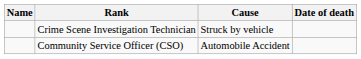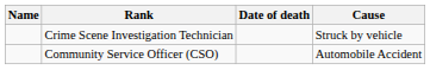 <table class="wikitable sortable">
 <tr>
 <th>Name</th>
 <th>Rank</th>
+<th>Date of death</th>
 <th>Cause</th>
-<th>Date of death</th>
 </tr>
 <tr>
 <td></td>
 <td>Crime Scene Investigation Technician</td>
+<td></td>
 <td>Struck by vehicle</td>
-<td></td>
 </tr>
 <tr>
 <td></td>
 <td>Community Service Officer (CSO)</td>
+<td></td>
 <td>Automobile Accident</td>
-<td></td>
 </tr>
 </table>
